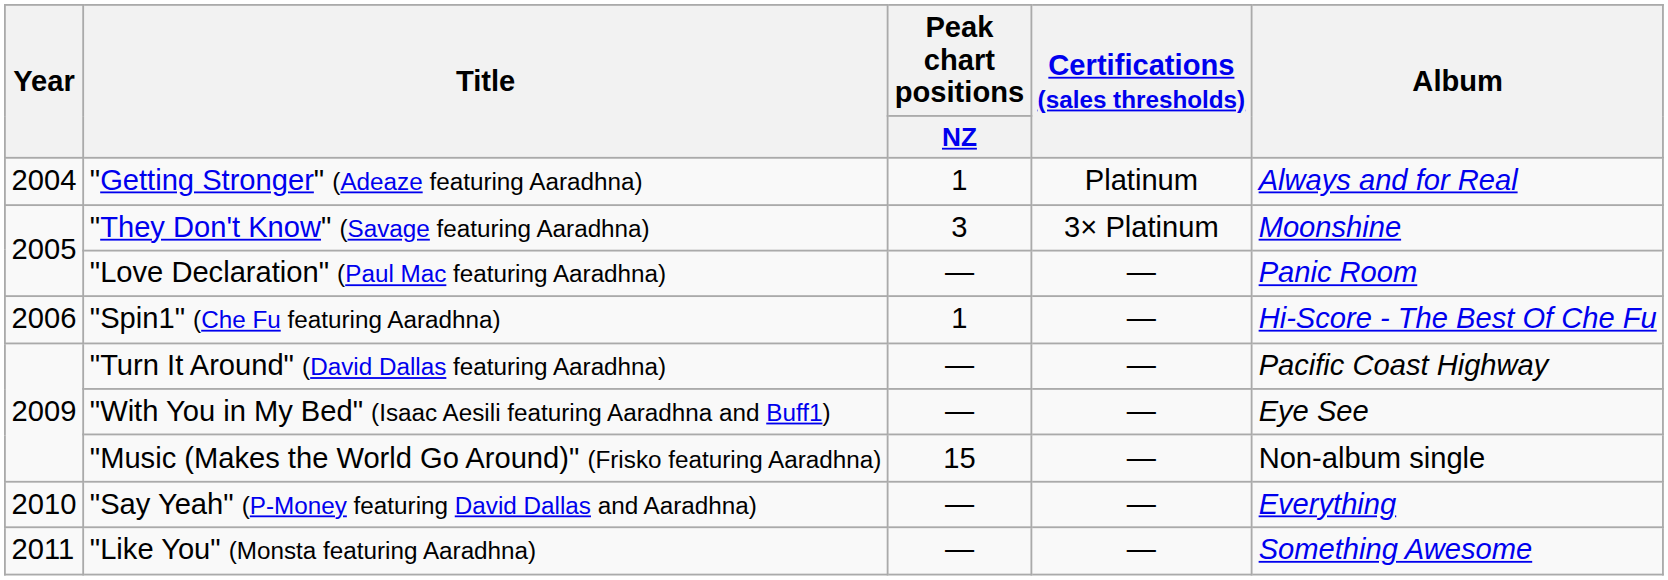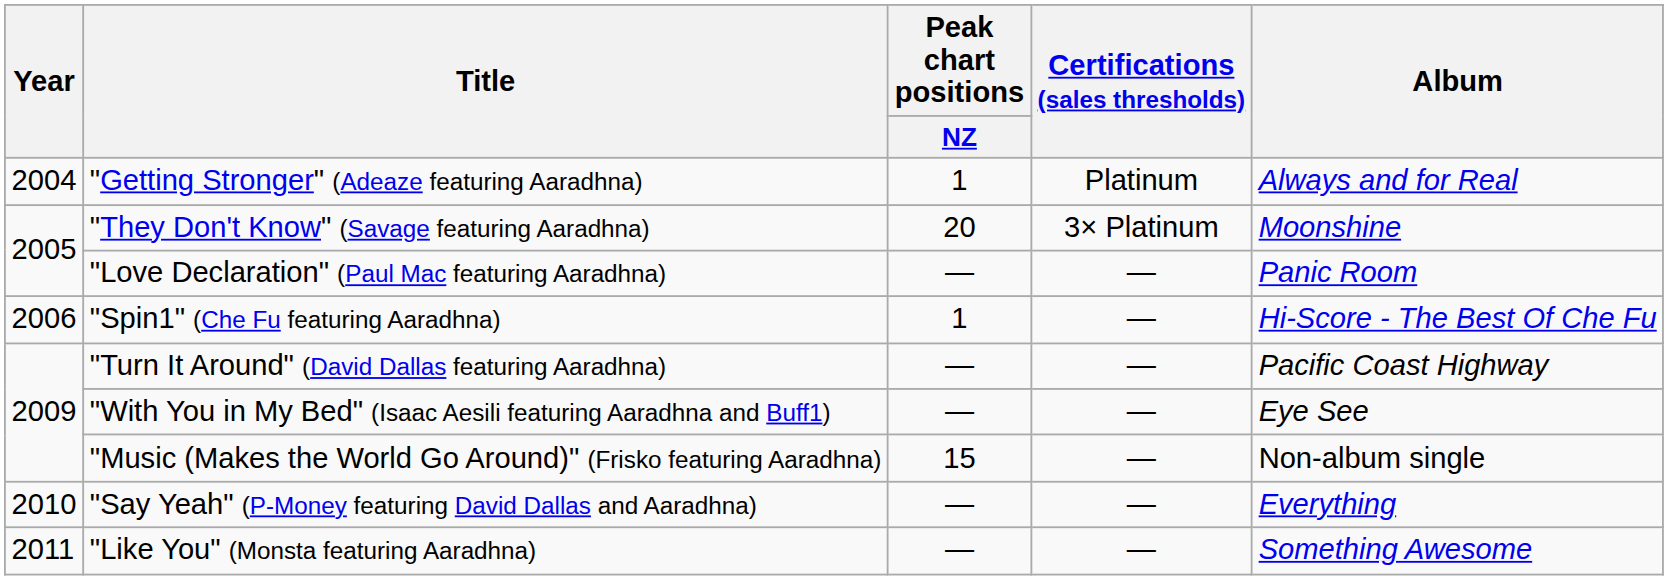 <table class="wikitable">
 <tr>
 <th rowspan="2">Year</th>
 <th rowspan="2">Title</th>
 <th colspan="1">Peak chart positions</th>
 <th rowspan="2"><a href='#'>Certifications</a><br><small><a href='#'>(sales thresholds)</a></small></th>
 <th rowspan="2">Album</th>
 </tr>
 <tr>
 <th scope="col" style="width:3em;font-size:90%;"><a href='#'>NZ</a><br></th>
 </tr>
 <tr>
 <td>2004</td>
 <td>"<a href='#'>Getting Stronger</a>" <small>(<a href='#'>Adeaze</a> featuring Aaradhna)</small></td>
 <td style="text-align:center;">1</td>
 <td style="text-align:center;">Platinum</td>
 <td><em><a href='#'>Always and for Real</a></em></td>
 </tr>
 <tr>
 <td rowspan=2>2005</td>
 <td>"<a href='#'>They Don't Know</a>" <small>(<a href='#'>Savage</a> featuring Aaradhna)</small></td>
-<td style="text-align:center;">3</td>
+<td style="text-align:center;">20</td>
 <td style="text-align:center;">3× Platinum</td>
 <td><em><a href='#'>Moonshine</a></em></td>
 </tr>
 <tr>
 <td>"Love Declaration" <small>(<a href='#'>Paul Mac</a> featuring Aaradhna)</small></td>
 <td style="text-align:center;">—</td>
 <td style="text-align:center;">—</td>
 <td><em><a href='#'>Panic Room</a></em></td>
 </tr>
 <tr>
 <td>2006</td>
 <td>"Spin1" <small>(<a href='#'>Che Fu</a> featuring Aaradhna)</small></td>
 <td style="text-align:center;">1</td>
 <td style="text-align:center;">—</td>
 <td><em><a href='#'>Hi-Score - The Best Of Che Fu</a></em></td>
 </tr>
 <tr>
 <td rowspan=3>2009</td>
 <td>"Turn It Around" <small>(<a href='#'>David Dallas</a> featuring Aaradhna)</small></td>
 <td style="text-align:center;">—</td>
 <td style="text-align:center;">—</td>
 <td><em>Pacific Coast Highway</em></td>
 </tr>
 <tr>
 <td>"With You in My Bed" <small>(Isaac Aesili featuring Aaradhna and <a href='#'>Buff1</a>)</small></td>
 <td style="text-align:center;">—</td>
 <td style="text-align:center;">—</td>
 <td><em>Eye See</em></td>
 </tr>
 <tr>
 <td>"Music (Makes the World Go Around)" <small>(Frisko featuring Aaradhna)</small></td>
 <td style="text-align:center;">15</td>
 <td style="text-align:center;">—</td>
 <td>Non-album single</td>
 </tr>
 <tr>
 <td>2010</td>
 <td>"Say Yeah" <small>(<a href='#'>P-Money</a> featuring <a href='#'>David Dallas</a> and Aaradhna)</small></td>
 <td style="text-align:center;">—</td>
 <td style="text-align:center;">—</td>
 <td><em><a href='#'>Everything</a></em></td>
 </tr>
 <tr>
 <td>2011</td>
 <td>"Like You" <small>(Monsta featuring Aaradhna)</small></td>
 <td style="text-align:center;">—</td>
 <td style="text-align:center;">—</td>
 <td><em><a href='#'>Something Awesome</a></em></td>
 </tr>
 </table>
